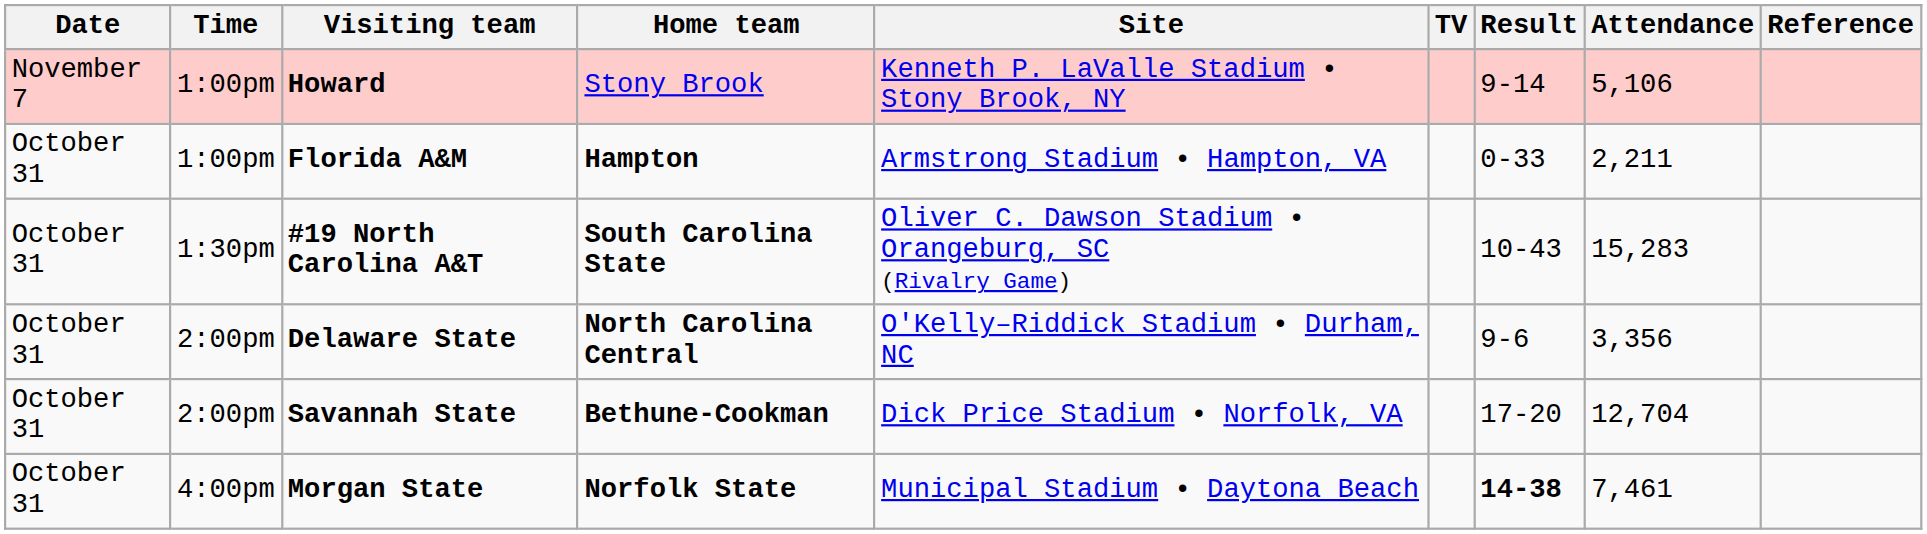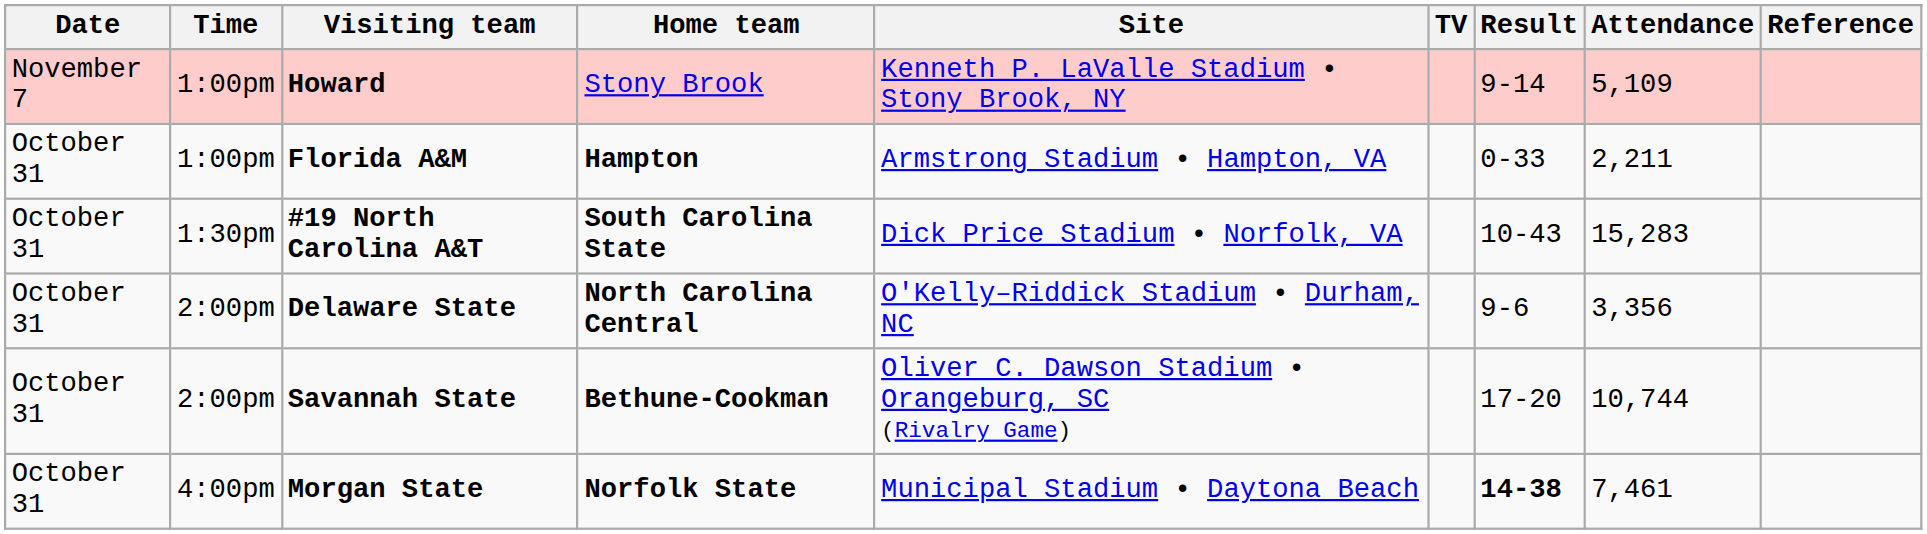 <table class="wikitable" style="font-size:95%;">
 <tr>
 <th>Date</th>
 <th>Time</th>
 <th>Visiting team</th>
 <th>Home team</th>
 <th>Site</th>
 <th>TV</th>
 <th>Result</th>
 <th>Attendance</th>
 <th class="unsortable">Reference</th>
 </tr>
 <tr bgcolor=#ffcccc>
 <td>November 7</td>
 <td>1:00pm</td>
 <td><strong>Howard</strong></td>
 <td><a href='#'>Stony Brook</a></td>
 <td><a href='#'>Kenneth P. LaValle Stadium</a> • <a href='#'>Stony Brook, NY</a></td>
 <td></td>
 <td>9-14</td>
-<td>5,106</td>
+<td>5,109</td>
 <td></td>
 </tr>
 <tr bgcolor=>
 <td>October 31</td>
 <td>1:00pm</td>
 <td><strong>Florida A&M</strong></td>
 <td><strong>Hampton</strong></td>
 <td><a href='#'>Armstrong Stadium</a> • <a href='#'>Hampton, VA</a></td>
 <td></td>
 <td>0-33</td>
 <td>2,211</td>
 <td></td>
 </tr>
 <tr bgcolor=>
 <td>October 31</td>
 <td>1:30pm</td>
 <td><strong>#19 North Carolina A&T</strong></td>
 <td><strong>South Carolina State</strong></td>
-<td><a href='#'>Oliver C. Dawson Stadium</a> • <a href='#'>Orangeburg, SC</a><br><small>(<a href='#'>Rivalry Game</a>)</small></td>
+<td><a href='#'>Dick Price Stadium</a> • <a href='#'>Norfolk, VA</a></td>
 <td></td>
 <td>10-43</td>
 <td>15,283</td>
 <td></td>
 </tr>
 <tr bgcolor=>
 <td>October 31</td>
 <td>2:00pm</td>
 <td><strong>Delaware State</strong></td>
 <td><strong>North Carolina Central</strong></td>
 <td><a href='#'>O'Kelly–Riddick Stadium</a> • <a href='#'>Durham, NC</a></td>
 <td></td>
 <td>9-6</td>
 <td>3,356</td>
 <td></td>
 </tr>
 <tr bgcolor=>
 <td>October 31</td>
 <td>2:00pm</td>
 <td><strong>Savannah State</strong></td>
 <td><strong>Bethune-Cookman</strong></td>
-<td><a href='#'>Dick Price Stadium</a> • <a href='#'>Norfolk, VA</a></td>
+<td><a href='#'>Oliver C. Dawson Stadium</a> • <a href='#'>Orangeburg, SC</a><br><small>(<a href='#'>Rivalry Game</a>)</small></td>
 <td></td>
 <td>17-20</td>
-<td>12,704</td>
+<td>10,744</td>
 <td></td>
 </tr>
 <tr bgcolor=>
 <td>October 31</td>
 <td>4:00pm</td>
 <td><strong>Morgan State</strong></td>
 <td><strong>Norfolk State</strong></td>
 <td><a href='#'>Municipal Stadium</a> • <a href='#'>Daytona Beach</a></td>
 <td></td>
 <td><strong>14-38</strong></td>
 <td>7,461</td>
 <td></td>
 </tr>
 </table>
